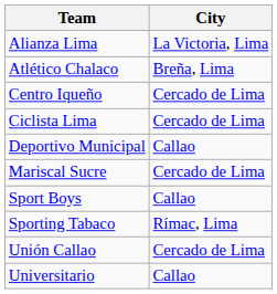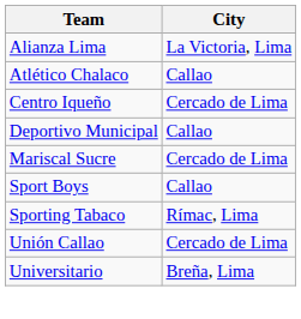 <table class="wikitable sortable">
 <tr>
 <th>Team</th>
 <th>City</th>
 </tr>
 <tr>
 <td><a href='#'>Alianza Lima</a></td>
 <td><a href='#'>La Victoria</a>, <a href='#'>Lima</a></td>
 </tr>
 <tr>
 <td><a href='#'>Atlético Chalaco</a></td>
-<td><a href='#'>Breña</a>, <a href='#'>Lima</a></td>
+<td><a href='#'>Callao</a></td>
 </tr>
 <tr>
 <td><a href='#'>Centro Iqueño</a></td>
-<td><a href='#'>Cercado de Lima</a></td>
-</tr>
-<tr>
-<td><a href='#'>Ciclista Lima</a></td>
 <td><a href='#'>Cercado de Lima</a></td>
 </tr>
 <tr>
 <td><a href='#'>Deportivo Municipal</a></td>
 <td><a href='#'>Callao</a></td>
 </tr>
 <tr>
 <td><a href='#'>Mariscal Sucre</a></td>
 <td><a href='#'>Cercado de Lima</a></td>
 </tr>
 <tr>
 <td><a href='#'>Sport Boys</a></td>
 <td><a href='#'>Callao</a></td>
 </tr>
 <tr>
 <td><a href='#'>Sporting Tabaco</a></td>
 <td><a href='#'>Rímac</a>, <a href='#'>Lima</a></td>
 </tr>
 <tr>
 <td><a href='#'>Unión Callao</a></td>
 <td><a href='#'>Cercado de Lima</a></td>
 </tr>
 <tr>
 <td><a href='#'>Universitario</a></td>
-<td><a href='#'>Callao</a></td>
+<td><a href='#'>Breña</a>, <a href='#'>Lima</a></td>
 </tr>
 </table>
